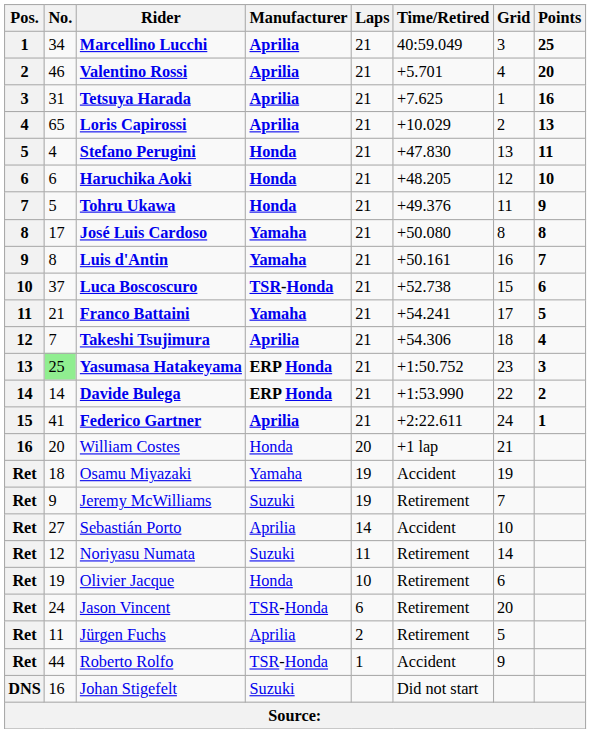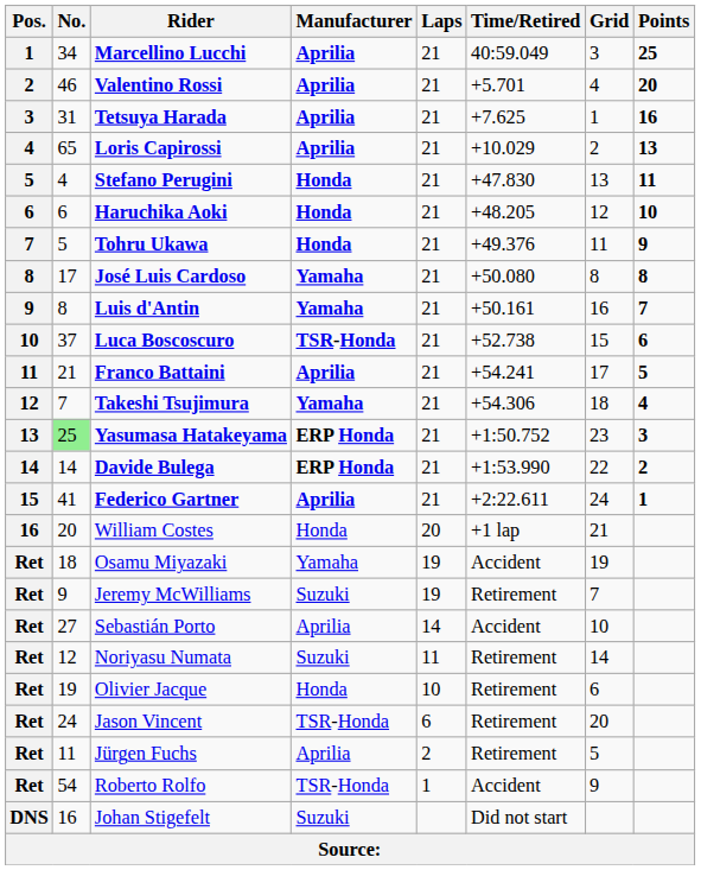 <table class="wikitable" style="font-size: 95%;">
 <tr>
 <th>Pos.</th>
 <th>No.</th>
 <th>Rider</th>
 <th>Manufacturer</th>
 <th>Laps</th>
 <th>Time/Retired</th>
 <th>Grid</th>
 <th>Points</th>
 </tr>
 <tr>
 <th>1</th>
 <td>34</td>
 <td> <strong><a href='#'>Marcellino Lucchi</a></strong></td>
 <td><strong><a href='#'>Aprilia</a></strong></td>
 <td>21</td>
 <td>40:59.049</td>
 <td>3</td>
 <td><strong>25</strong></td>
 </tr>
 <tr>
 <th>2</th>
 <td>46</td>
 <td> <strong><a href='#'>Valentino Rossi</a></strong></td>
 <td><strong><a href='#'>Aprilia</a></strong></td>
 <td>21</td>
 <td>+5.701</td>
 <td>4</td>
 <td><strong>20</strong></td>
 </tr>
 <tr>
 <th>3</th>
 <td>31</td>
 <td> <strong><a href='#'>Tetsuya Harada</a></strong></td>
 <td><strong><a href='#'>Aprilia</a></strong></td>
 <td>21</td>
 <td>+7.625</td>
 <td>1</td>
 <td><strong>16</strong></td>
 </tr>
 <tr>
 <th>4</th>
 <td>65</td>
 <td> <strong><a href='#'>Loris Capirossi</a></strong></td>
 <td><strong><a href='#'>Aprilia</a></strong></td>
 <td>21</td>
 <td>+10.029</td>
 <td>2</td>
 <td><strong>13</strong></td>
 </tr>
 <tr>
 <th>5</th>
 <td>4</td>
 <td> <strong><a href='#'>Stefano Perugini</a></strong></td>
 <td><strong><a href='#'>Honda</a></strong></td>
 <td>21</td>
 <td>+47.830</td>
 <td>13</td>
 <td><strong>11</strong></td>
 </tr>
 <tr>
 <th>6</th>
 <td>6</td>
 <td> <strong><a href='#'>Haruchika Aoki</a></strong></td>
 <td><strong><a href='#'>Honda</a></strong></td>
 <td>21</td>
 <td>+48.205</td>
 <td>12</td>
 <td><strong>10</strong></td>
 </tr>
 <tr>
 <th>7</th>
 <td>5</td>
 <td> <strong><a href='#'>Tohru Ukawa</a></strong></td>
 <td><strong><a href='#'>Honda</a></strong></td>
 <td>21</td>
 <td>+49.376</td>
 <td>11</td>
 <td><strong>9</strong></td>
 </tr>
 <tr>
 <th>8</th>
 <td>17</td>
 <td> <strong><a href='#'>José Luis Cardoso</a></strong></td>
 <td><strong><a href='#'>Yamaha</a></strong></td>
 <td>21</td>
 <td>+50.080</td>
 <td>8</td>
 <td><strong>8</strong></td>
 </tr>
 <tr>
 <th>9</th>
 <td>8</td>
 <td> <strong><a href='#'>Luis d'Antin</a></strong></td>
 <td><strong><a href='#'>Yamaha</a></strong></td>
 <td>21</td>
 <td>+50.161</td>
 <td>16</td>
 <td><strong>7</strong></td>
 </tr>
 <tr>
 <th>10</th>
 <td>37</td>
 <td> <strong><a href='#'>Luca Boscoscuro</a></strong></td>
 <td><strong><a href='#'>TSR</a>-<a href='#'>Honda</a></strong></td>
 <td>21</td>
 <td>+52.738</td>
 <td>15</td>
 <td><strong>6</strong></td>
 </tr>
 <tr>
 <th>11</th>
 <td>21</td>
 <td> <strong><a href='#'>Franco Battaini</a></strong></td>
-<td><strong><a href='#'>Yamaha</a></strong></td>
+<td><strong><a href='#'>Aprilia</a></strong></td>
 <td>21</td>
 <td>+54.241</td>
 <td>17</td>
 <td><strong>5</strong></td>
 </tr>
 <tr>
 <th>12</th>
 <td>7</td>
 <td> <strong><a href='#'>Takeshi Tsujimura</a></strong></td>
-<td><strong><a href='#'>Aprilia</a></strong></td>
+<td><strong><a href='#'>Yamaha</a></strong></td>
 <td>21</td>
 <td>+54.306</td>
 <td>18</td>
 <td><strong>4</strong></td>
 </tr>
 <tr>
 <th>13</th>
 <td style="background: lightgreen;">25</td>
 <td> <strong><a href='#'>Yasumasa Hatakeyama</a></strong></td>
 <td><strong>ERP <a href='#'>Honda</a></strong></td>
 <td>21</td>
 <td>+1:50.752</td>
 <td>23</td>
 <td><strong>3</strong></td>
 </tr>
 <tr>
 <th>14</th>
 <td>14</td>
 <td> <strong><a href='#'>Davide Bulega</a></strong></td>
 <td><strong>ERP <a href='#'>Honda</a></strong></td>
 <td>21</td>
 <td>+1:53.990</td>
 <td>22</td>
 <td><strong>2</strong></td>
 </tr>
 <tr>
 <th>15</th>
 <td>41</td>
 <td> <strong><a href='#'>Federico Gartner</a></strong></td>
 <td><strong><a href='#'>Aprilia</a></strong></td>
 <td>21</td>
 <td>+2:22.611</td>
 <td>24</td>
 <td><strong>1</strong></td>
 </tr>
 <tr>
 <th>16</th>
 <td>20</td>
 <td> <a href='#'>William Costes</a></td>
 <td><a href='#'>Honda</a></td>
 <td>20</td>
 <td>+1 lap</td>
 <td>21</td>
 <td></td>
 </tr>
 <tr>
 <th>Ret</th>
 <td>18</td>
 <td> <a href='#'>Osamu Miyazaki</a></td>
 <td><a href='#'>Yamaha</a></td>
 <td>19</td>
 <td>Accident</td>
 <td>19</td>
 <td></td>
 </tr>
 <tr>
 <th>Ret</th>
 <td>9</td>
 <td> <a href='#'>Jeremy McWilliams</a></td>
 <td><a href='#'>Suzuki</a></td>
 <td>19</td>
 <td>Retirement</td>
 <td>7</td>
 <td></td>
 </tr>
 <tr>
 <th>Ret</th>
 <td>27</td>
 <td> <a href='#'>Sebastián Porto</a></td>
 <td><a href='#'>Aprilia</a></td>
 <td>14</td>
 <td>Accident</td>
 <td>10</td>
 <td></td>
 </tr>
 <tr>
 <th>Ret</th>
 <td>12</td>
 <td> <a href='#'>Noriyasu Numata</a></td>
 <td><a href='#'>Suzuki</a></td>
 <td>11</td>
 <td>Retirement</td>
 <td>14</td>
 <td></td>
 </tr>
 <tr>
 <th>Ret</th>
 <td>19</td>
 <td> <a href='#'>Olivier Jacque</a></td>
 <td><a href='#'>Honda</a></td>
 <td>10</td>
 <td>Retirement</td>
 <td>6</td>
 <td></td>
 </tr>
 <tr>
 <th>Ret</th>
 <td>24</td>
 <td> <a href='#'>Jason Vincent</a></td>
 <td><a href='#'>TSR</a>-<a href='#'>Honda</a></td>
 <td>6</td>
 <td>Retirement</td>
 <td>20</td>
 <td></td>
 </tr>
 <tr>
 <th>Ret</th>
 <td>11</td>
 <td> <a href='#'>Jürgen Fuchs</a></td>
 <td><a href='#'>Aprilia</a></td>
 <td>2</td>
 <td>Retirement</td>
 <td>5</td>
 <td></td>
 </tr>
 <tr>
 <th>Ret</th>
-<td>44</td>
+<td>54</td>
 <td> <a href='#'>Roberto Rolfo</a></td>
 <td><a href='#'>TSR</a>-<a href='#'>Honda</a></td>
 <td>1</td>
 <td>Accident</td>
 <td>9</td>
 <td></td>
 </tr>
 <tr>
 <th>DNS</th>
 <td>16</td>
 <td> <a href='#'>Johan Stigefelt</a></td>
 <td><a href='#'>Suzuki</a></td>
 <td></td>
 <td>Did not start</td>
 <td></td>
 <td></td>
 </tr>
 <tr>
 <th colspan=8>Source: </th>
 </tr>
 </table>
